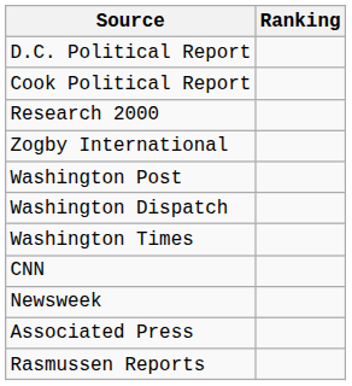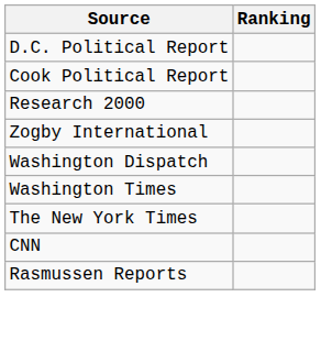 <table class="wikitable">
 <tr>
 <th>Source</th>
 <th>Ranking</th>
 </tr>
 <tr>
 <td>D.C. Political Report</td>
 <td></td>
 </tr>
 <tr>
 <td>Cook Political Report</td>
 <td></td>
 </tr>
 <tr>
 <td>Research 2000</td>
 <td></td>
 </tr>
 <tr>
 <td>Zogby International</td>
 <td></td>
 </tr>
 <tr>
-<td The Washington Post>Washington Post</td>
-<td></td>
-</tr>
-<tr>
 <td>Washington Dispatch</td>
 <td></td>
 </tr>
 <tr>
 <td>Washington Times</td>
 <td></td>
 </tr>
 <tr>
-<td>CNN</td>
+<td>The New York Times</td>
 <td></td>
 </tr>
 <tr>
-<td>Newsweek</td>
-<td></td>
-</tr>
-<tr>
-<td>Associated Press</td>
+<td>CNN</td>
 <td></td>
 </tr>
 <tr>
 <td>Rasmussen Reports</td>
 <td></td>
 </tr>
 </table>
